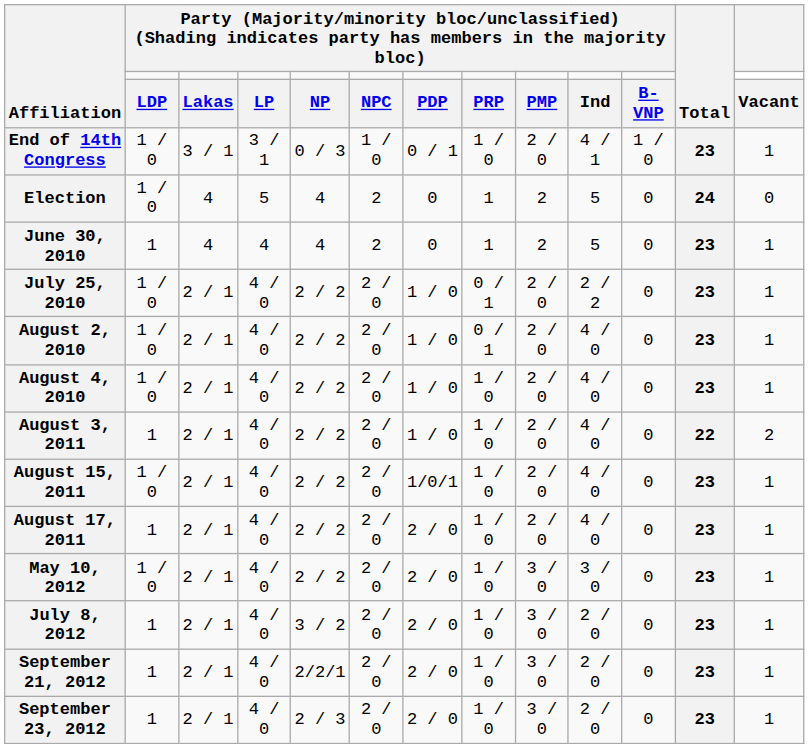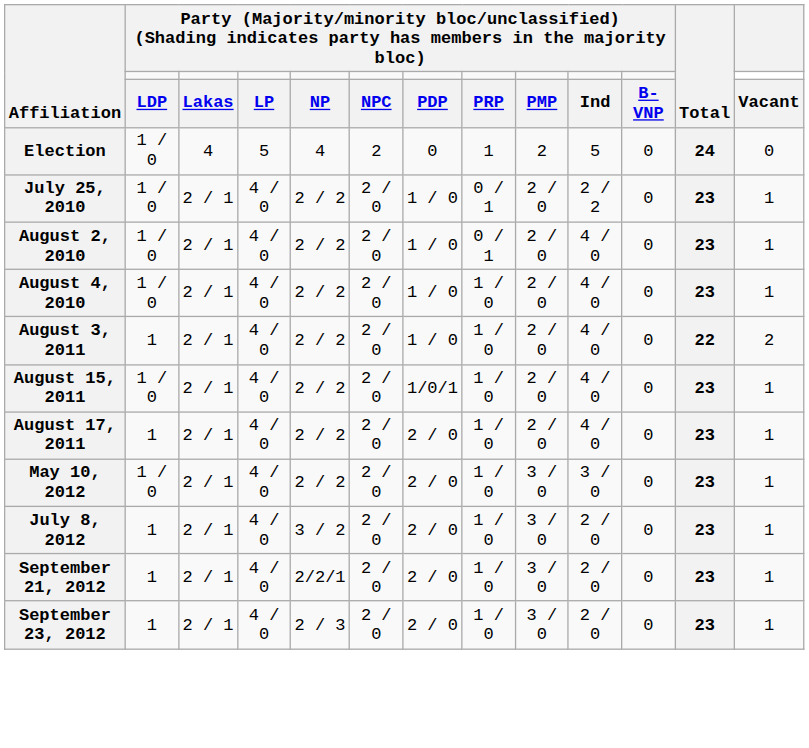 <table class=wikitable style="text-align:center; font-size;92%;">
 <tr valign=bottom>
 <th rowspan=3>Affiliation</th>
 <th colspan=10>Party <span>(Majority/minority bloc/unclassified)<br>(Shading indicates party has members in the majority bloc)</span></th>
 <th width=35px rowspan=3>Total</th>
 <th></th>
 </tr>
 <tr style="height:5px">
 <td></td>
 <td></td>
 <td></td>
 <td></td>
 <td></td>
 <td></td>
 <td></td>
 <td></td>
 <td></td>
 <td></td>
 <td bgcolor=white></td>
 </tr>
 <tr>
 <th width=35px><a href='#'>LDP</a></th>
 <th width=35px><a href='#'>Lakas</a></th>
 <th width=35px><a href='#'>LP</a></th>
 <th width=35px><a href='#'>NP</a></th>
 <th width=35px><a href='#'>NPC</a></th>
 <th width=35px><a href='#'>PDP</a></th>
 <th width=35px><a href='#'>PRP</a></th>
 <th width=35px><a href='#'>PMP</a></th>
 <th width=35px>Ind</th>
 <th width=35px><a href='#'>B-VNP</a></th>
 <th width=35px>Vacant</th>
 </tr>
 <tr>
-<th>End of <a href='#'>14th Congress</a></th>
-<td bgcolor=>1 / 0</td>
-<td bgcolor=>3 / 1</td>
-<td bgcolor=>3 / 1</td>
-<td>0 / 3</td>
-<td bgcolor=>1 / 0</td>
-<td>0 / 1</td>
-<td bgcolor=>1 / 0</td>
-<td bgcolor=>2 / 0</td>
-<td bgcolor=>4 / 1</td>
-<td bgcolor=>1 / 0</td>
-<th>23</th>
-<td>1</td>
-</tr>
-<tr>
 <th>Election</th>
 <td bgcolor=>1 / 0</td>
 <td>4</td>
 <td>5</td>
 <td>4</td>
 <td>2</td>
 <td>0</td>
 <td>1</td>
 <td>2</td>
 <td>5</td>
 <td>0</td>
 <th>24</th>
 <td>0</td>
-</tr>
-<tr>
-<th>June 30, 2010</th>
-<td>1</td>
-<td>4</td>
-<td>4</td>
-<td>4</td>
-<td>2</td>
-<td>0</td>
-<td>1</td>
-<td>2</td>
-<td>5</td>
-<td>0</td>
-<th>23</th>
-<td>1</td>
 </tr>
 <tr>
 <th>July 25, 2010</th>
 <td bgcolor=>1 / 0</td>
 <td bgcolor=>2 / 1</td>
 <td bgcolor=>4 / 0</td>
 <td bgcolor=>2 / 2</td>
 <td bgcolor=>2 / 0</td>
 <td bgcolor=>1 / 0</td>
 <td>0 / 1</td>
 <td bgcolor=>2 / 0</td>
 <td bgcolor=>2 / 2</td>
 <td>0</td>
 <th>23</th>
 <td>1</td>
 </tr>
 <tr>
 <th>August 2, 2010</th>
 <td bgcolor=>1 / 0</td>
 <td bgcolor=>2 / 1</td>
 <td bgcolor=>4 / 0</td>
 <td bgcolor=>2 / 2</td>
 <td bgcolor=>2 / 0</td>
 <td bgcolor=>1 / 0</td>
 <td>0 / 1</td>
 <td bgcolor=>2 / 0</td>
 <td bgcolor=>4 / 0</td>
 <td>0</td>
 <th>23</th>
 <td>1</td>
 </tr>
 <tr>
 <th>August 4, 2010</th>
 <td bgcolor=>1 / 0</td>
 <td bgcolor=>2 / 1</td>
 <td bgcolor=>4 / 0</td>
 <td bgcolor=>2 / 2</td>
 <td bgcolor=>2 / 0</td>
 <td bgcolor=>1 / 0</td>
 <td bgcolor=>1 / 0</td>
 <td bgcolor=>2 / 0</td>
 <td bgcolor=>4 / 0</td>
 <td>0</td>
 <th>23</th>
 <td>1</td>
 </tr>
 <tr>
 <th>August 3, 2011</th>
 <td>1</td>
 <td bgcolor=>2 / 1</td>
 <td bgcolor=>4 / 0</td>
 <td bgcolor=>2 / 2</td>
 <td bgcolor=>2 / 0</td>
 <td bgcolor=>1 / 0</td>
 <td bgcolor=>1 / 0</td>
 <td bgcolor=>2 / 0</td>
 <td bgcolor=>4 / 0</td>
 <td>0</td>
 <th>22</th>
 <td>2</td>
 </tr>
 <tr>
 <th>August 15, 2011</th>
 <td bgcolor=>1 / 0</td>
 <td bgcolor=>2 / 1</td>
 <td bgcolor=>4 / 0</td>
 <td bgcolor=>2 / 2</td>
 <td bgcolor=>2 / 0</td>
 <td bgcolor=>1/0/1</td>
 <td bgcolor=>1 / 0</td>
 <td bgcolor=>2 / 0</td>
 <td bgcolor=>4 / 0</td>
 <td>0</td>
 <th>23</th>
 <td>1</td>
 </tr>
 <tr>
 <th>August 17, 2011</th>
 <td>1</td>
 <td bgcolor=>2 / 1</td>
 <td bgcolor=>4 / 0</td>
 <td bgcolor=>2 / 2</td>
 <td bgcolor=>2 / 0</td>
 <td bgcolor=>2 / 0</td>
 <td bgcolor=>1 / 0</td>
 <td bgcolor=>2 / 0</td>
 <td bgcolor=>4 / 0</td>
 <td>0</td>
 <th>23</th>
 <td>1</td>
 </tr>
 <tr>
 <th>May 10, 2012</th>
 <td bgcolor=>1 / 0</td>
 <td bgcolor=>2 / 1</td>
 <td bgcolor=>4 / 0</td>
 <td bgcolor=>2 / 2</td>
 <td bgcolor=>2 / 0</td>
 <td bgcolor=>2 / 0</td>
 <td bgcolor=>1 / 0</td>
 <td bgcolor=>3 / 0</td>
 <td bgcolor=>3 / 0</td>
 <td>0</td>
 <th>23</th>
 <td>1</td>
 </tr>
 <tr>
 <th>July 8, 2012</th>
 <td>1</td>
 <td bgcolor=>2 / 1</td>
 <td bgcolor=>4 / 0</td>
 <td bgcolor=>3 / 2</td>
 <td bgcolor=>2 / 0</td>
 <td bgcolor=>2 / 0</td>
 <td bgcolor=>1 / 0</td>
 <td bgcolor=>3 / 0</td>
 <td bgcolor=>2 / 0</td>
 <td>0</td>
 <th>23</th>
 <td>1</td>
 </tr>
 <tr>
 <th>September 21, 2012</th>
 <td>1</td>
 <td bgcolor=>2 / 1</td>
 <td bgcolor=>4 / 0</td>
 <td bgcolor=>2/2/1</td>
 <td bgcolor=>2 / 0</td>
 <td bgcolor=>2 / 0</td>
 <td bgcolor=>1 / 0</td>
 <td bgcolor=>3 / 0</td>
 <td bgcolor=>2 / 0</td>
 <td>0</td>
 <th>23</th>
 <td>1</td>
 </tr>
 <tr>
 <th>September 23, 2012</th>
 <td>1</td>
 <td bgcolor=>2 / 1</td>
 <td bgcolor=>4 / 0</td>
 <td bgcolor=>2 / 3</td>
 <td bgcolor=>2 / 0</td>
 <td bgcolor=>2 / 0</td>
 <td bgcolor=>1 / 0</td>
 <td bgcolor=>3 / 0</td>
 <td bgcolor=>2 / 0</td>
 <td>0</td>
 <th>23</th>
 <td>1</td>
 </tr>
 </table>
